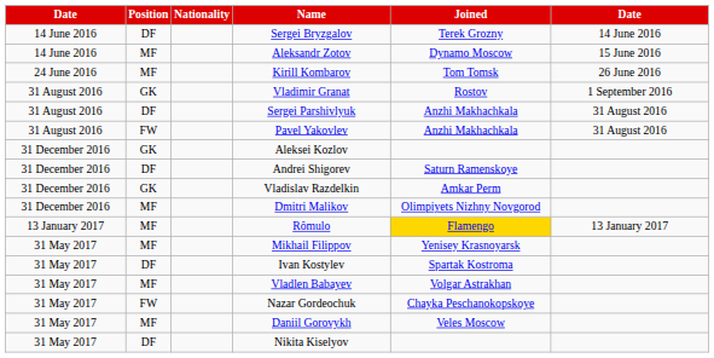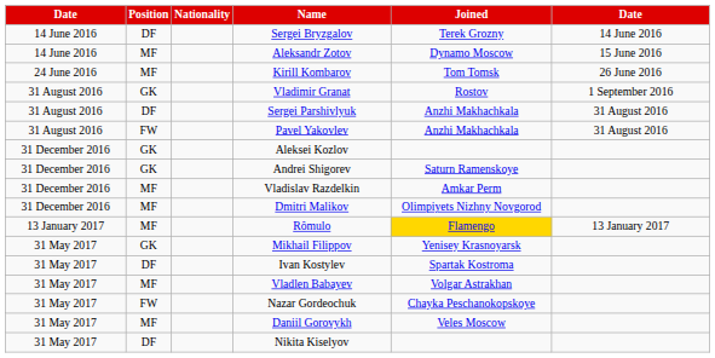 <table class="wikitable" style="text-align:center; font-size:90%; ">
 <tr>
 <th style="background:#DD0000; color:white; width:150px;">Date</th>
 <th style="background:#DD0000; color:white; width:50px;">Position</th>
 <th style="background:#DD0000; color:white; width:50px;">Nationality</th>
 <th style="background:#DD0000; color:white; width:200px;">Name</th>
 <th style="background:#DD0000; color:white; width:200px;">Joined</th>
 <th style="background:#DD0000; color:white; width:200px;">Date</th>
 </tr>
 <tr>
 <td>14 June 2016</td>
 <td>DF</td>
 <td></td>
 <td><a href='#'>Sergei Bryzgalov</a></td>
 <td><a href='#'>Terek Grozny</a></td>
 <td>14 June 2016</td>
 </tr>
 <tr>
 <td>14 June 2016</td>
 <td>MF</td>
 <td></td>
 <td><a href='#'>Aleksandr Zotov</a></td>
 <td><a href='#'>Dynamo Moscow</a></td>
 <td>15 June 2016</td>
 </tr>
 <tr>
 <td>24 June 2016</td>
 <td>MF</td>
 <td></td>
 <td><a href='#'>Kirill Kombarov</a></td>
 <td><a href='#'>Tom Tomsk</a></td>
 <td>26 June 2016</td>
 </tr>
 <tr>
 <td>31 August 2016</td>
 <td>GK</td>
 <td></td>
 <td><a href='#'>Vladimir Granat</a></td>
 <td><a href='#'>Rostov</a></td>
 <td>1 September 2016</td>
 </tr>
 <tr>
 <td>31 August 2016</td>
 <td>DF</td>
 <td></td>
 <td><a href='#'>Sergei Parshivlyuk</a></td>
 <td><a href='#'>Anzhi Makhachkala</a></td>
 <td>31 August 2016</td>
 </tr>
 <tr>
 <td>31 August 2016</td>
 <td>FW</td>
 <td></td>
 <td><a href='#'>Pavel Yakovlev</a></td>
 <td><a href='#'>Anzhi Makhachkala</a></td>
 <td>31 August 2016</td>
 </tr>
 <tr>
 <td>31 December 2016</td>
 <td>GK</td>
 <td></td>
 <td>Aleksei Kozlov</td>
 <td></td>
 <td></td>
 </tr>
 <tr>
 <td>31 December 2016</td>
-<td>DF</td>
+<td>GK</td>
 <td></td>
 <td>Andrei Shigorev</td>
 <td><a href='#'>Saturn Ramenskoye</a></td>
 <td></td>
 </tr>
 <tr>
 <td>31 December 2016</td>
-<td>GK</td>
+<td>MF</td>
 <td></td>
 <td>Vladislav Razdelkin</td>
 <td><a href='#'>Amkar Perm</a></td>
 <td></td>
 </tr>
 <tr>
 <td>31 December 2016</td>
 <td>MF</td>
 <td></td>
 <td><a href='#'>Dmitri Malikov</a></td>
 <td><a href='#'>Olimpiyets Nizhny Novgorod</a></td>
 <td></td>
 </tr>
 <tr>
 <td>13 January 2017</td>
 <td>MF</td>
 <td></td>
 <td><a href='#'>Rômulo</a></td>
 <td style="background: gold;"><a href='#'>Flamengo</a></td>
 <td>13 January 2017</td>
 </tr>
 <tr>
 <td>31 May 2017</td>
-<td>MF</td>
+<td>GK</td>
 <td></td>
 <td><a href='#'>Mikhail Filippov</a></td>
 <td><a href='#'>Yenisey Krasnoyarsk</a></td>
 <td></td>
 </tr>
 <tr>
 <td>31 May 2017</td>
 <td>DF</td>
 <td></td>
 <td>Ivan Kostylev</td>
 <td><a href='#'>Spartak Kostroma</a></td>
 <td></td>
 </tr>
 <tr>
 <td>31 May 2017</td>
 <td>MF</td>
 <td></td>
 <td><a href='#'>Vladlen Babayev</a></td>
 <td><a href='#'>Volgar Astrakhan</a></td>
 <td></td>
 </tr>
 <tr>
 <td>31 May 2017</td>
 <td>FW</td>
 <td></td>
 <td>Nazar Gordeochuk</td>
 <td><a href='#'>Chayka Peschanokopskoye</a></td>
 <td></td>
 </tr>
 <tr>
 <td>31 May 2017</td>
 <td>MF</td>
 <td></td>
 <td><a href='#'>Daniil Gorovykh</a></td>
 <td><a href='#'>Veles Moscow</a></td>
 <td></td>
 </tr>
 <tr>
 <td>31 May 2017</td>
 <td>DF</td>
 <td></td>
 <td>Nikita Kiselyov</td>
 <td></td>
 <td></td>
 </tr>
 </table>
